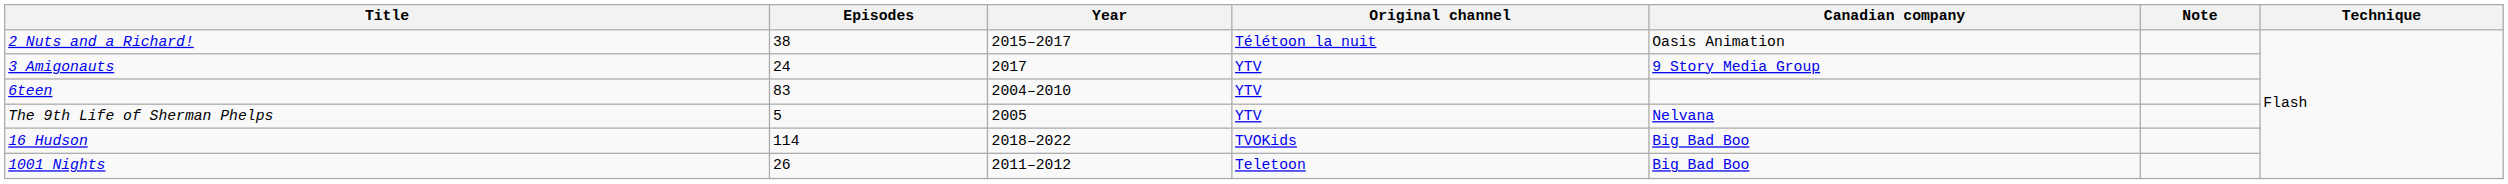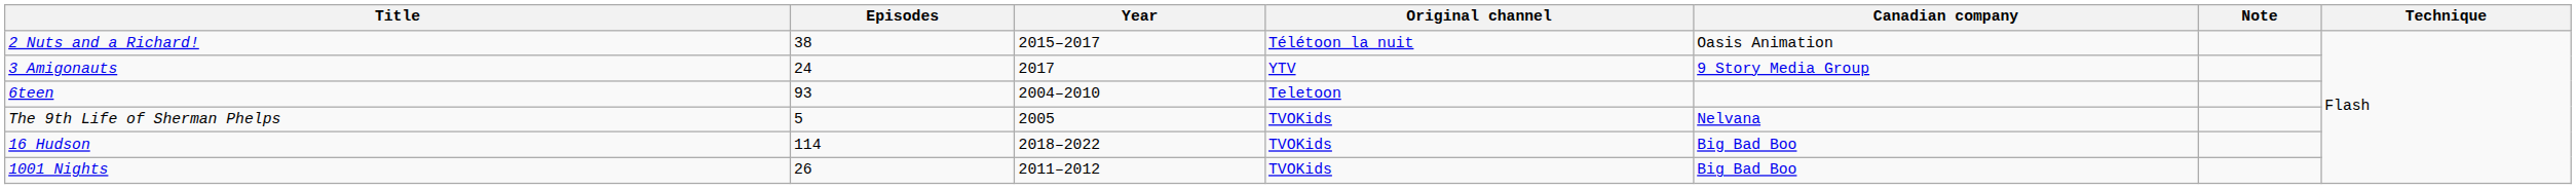 <table class="wikitable sortable" style="text-align: left; font-size:90%; width:100%;">
 <tr>
 <th>Title</th>
 <th>Episodes</th>
 <th>Year</th>
 <th>Original channel</th>
 <th>Canadian company</th>
 <th>Note</th>
 <th>Technique</th>
 </tr>
 <tr>
 <td><em><a href='#'>2 Nuts and a Richard!</a></em></td>
 <td>38</td>
 <td>2015–2017</td>
 <td><a href='#'>Télétoon la nuit</a></td>
 <td>Oasis Animation</td>
 <td></td>
 <td rowspan="6">Flash</td>
 </tr>
 <tr>
 <td><em><a href='#'>3 Amigonauts</a></em></td>
 <td>24</td>
 <td>2017</td>
 <td><a href='#'>YTV</a></td>
 <td><a href='#'>9 Story Media Group</a></td>
 <td></td>
 </tr>
 <tr>
 <td><em><a href='#'>6teen</a></em></td>
-<td>83</td>
+<td>93</td>
 <td>2004–2010</td>
-<td><a href='#'>YTV</a></td>
+<td><a href='#'>Teletoon</a></td>
 <td></td>
 <td></td>
 </tr>
 <tr>
 <td><em>The 9th Life of Sherman Phelps</em></td>
 <td>5</td>
 <td>2005</td>
-<td><a href='#'>YTV</a></td>
+<td><a href='#'>TVOKids</a></td>
 <td><a href='#'>Nelvana</a></td>
 <td></td>
 </tr>
 <tr>
 <td><em><a href='#'>16 Hudson</a></em></td>
 <td>114</td>
 <td>2018–2022</td>
 <td><a href='#'>TVOKids</a></td>
 <td><a href='#'>Big Bad Boo</a></td>
 <td></td>
 </tr>
 <tr>
 <td><em><a href='#'>1001 Nights</a></em></td>
 <td>26</td>
 <td>2011–2012</td>
-<td><a href='#'>Teletoon</a></td>
+<td><a href='#'>TVOKids</a></td>
 <td><a href='#'>Big Bad Boo</a></td>
 <td></td>
 </tr>
 </table>
